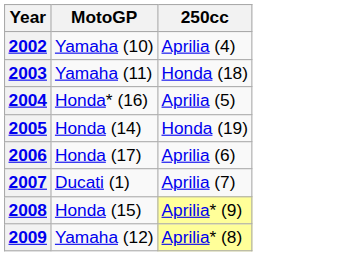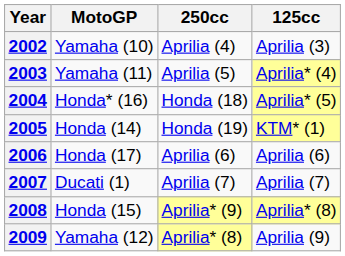 <table class="wikitable">
 <tr>
 <th>Year</th>
 <th>MotoGP</th>
 <th>250cc</th>
+<th>125cc</th>
 </tr>
 <tr>
 <th><a href='#'>2002</a></th>
 <td> <a href='#'>Yamaha</a>  (10)</td>
 <td> <a href='#'>Aprilia</a> (4)</td>
+<td> <a href='#'>Aprilia</a> (3)</td>
 </tr>
 <tr>
 <th><a href='#'>2003</a></th>
 <td> <a href='#'>Yamaha</a> (11)</td>
-<td> <a href='#'>Honda</a> (18)</td>
+<td> <a href='#'>Aprilia</a> (5)</td>
+<td style="background:#ffff99;"> <a href='#'>Aprilia</a>* (4)</td>
 </tr>
 <tr>
 <th><a href='#'>2004</a></th>
 <td> <a href='#'>Honda</a>* (16)</td>
-<td> <a href='#'>Aprilia</a> (5)</td>
+<td> <a href='#'>Honda</a> (18)</td>
+<td style="background:#ffff99;"> <a href='#'>Aprilia</a>* (5)</td>
 </tr>
 <tr>
 <th><a href='#'>2005</a></th>
 <td> <a href='#'>Honda</a> (14)</td>
 <td> <a href='#'>Honda</a> (19)</td>
+<td style="background:#ffff99;"> <a href='#'>KTM</a>* (1)</td>
 </tr>
 <tr>
 <th><a href='#'>2006</a></th>
 <td> <a href='#'>Honda</a> (17)</td>
+<td> <a href='#'>Aprilia</a> (6)</td>
 <td> <a href='#'>Aprilia</a> (6)</td>
 </tr>
 <tr>
 <th><a href='#'>2007</a></th>
 <td> <a href='#'>Ducati</a> (1)</td>
 <td> <a href='#'>Aprilia</a> (7)</td>
+<td> <a href='#'>Aprilia</a> (7)</td>
 </tr>
 <tr>
 <th><a href='#'>2008</a></th>
 <td> <a href='#'>Honda</a> (15)</td>
 <td style="background:#ffff99;"> <a href='#'>Aprilia</a>* (9)</td>
+<td style="background:#ffff99;"> <a href='#'>Aprilia</a>* (8)</td>
 </tr>
 <tr>
 <th><a href='#'>2009</a></th>
 <td> <a href='#'>Yamaha</a> (12)</td>
 <td style="background:#ffff99;"> <a href='#'>Aprilia</a>* (8)</td>
+<td> <a href='#'>Aprilia</a> (9)</td>
 </tr>
 </table>
